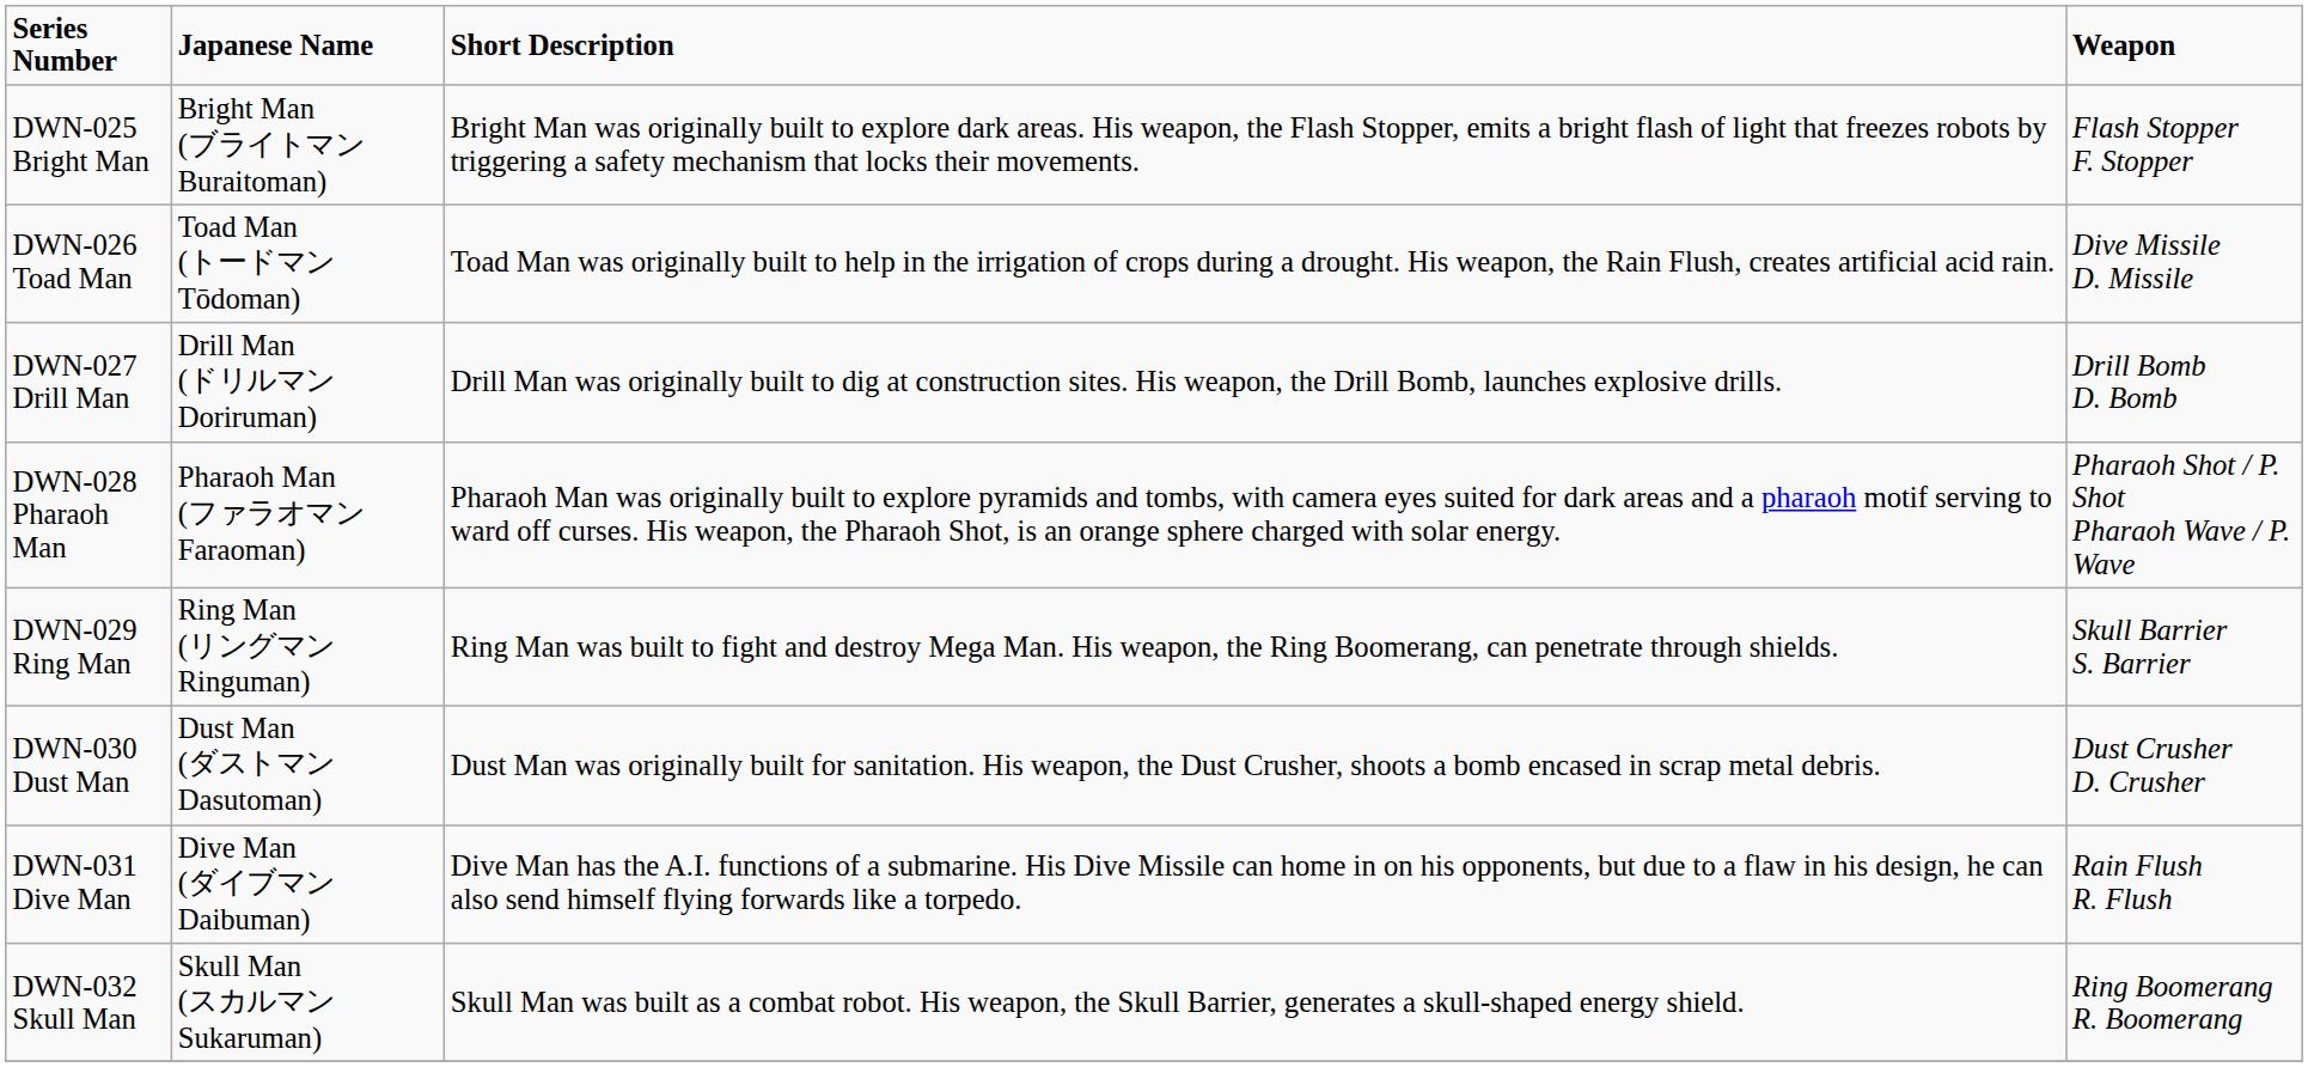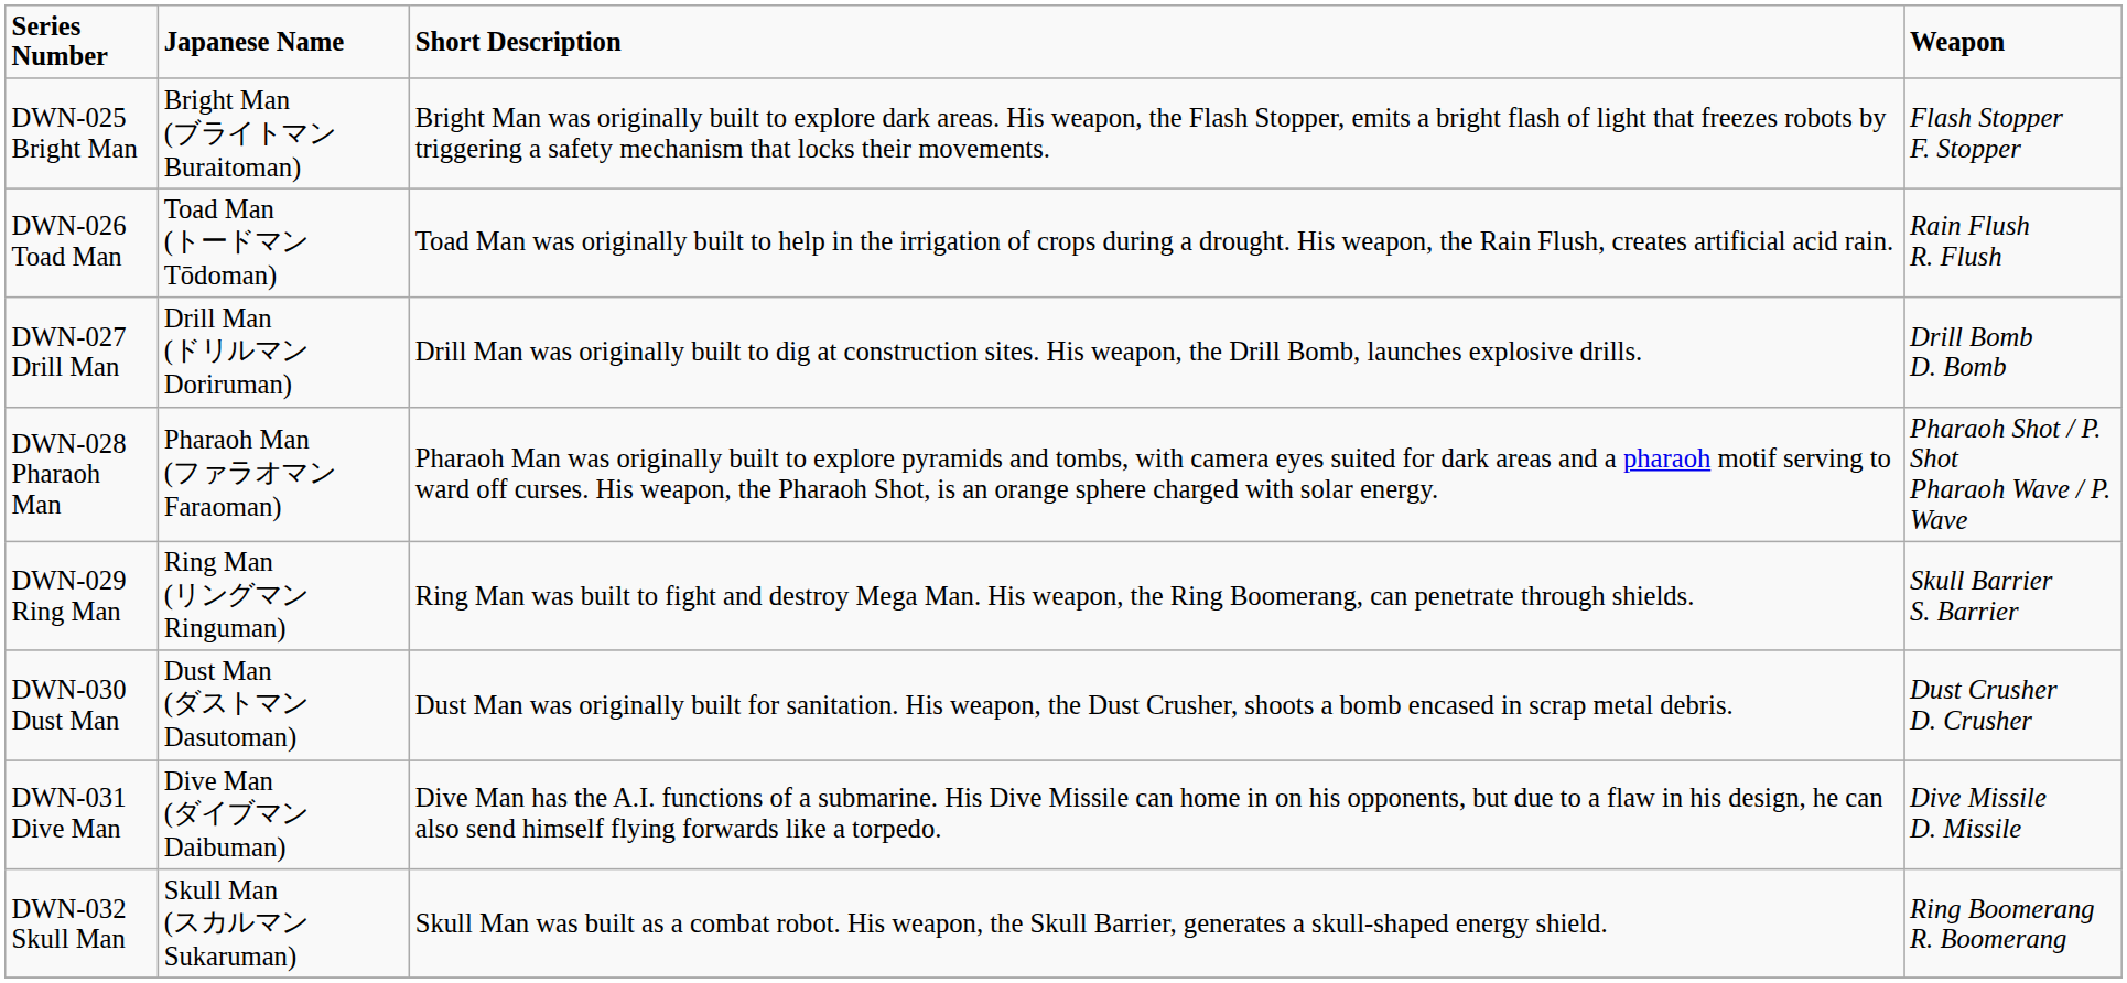 <table class="wikitable">
 <tr>
 <td><strong>Series Number</strong></td>
 <td><strong>Japanese Name</strong></td>
 <td><strong>Short Description</strong></td>
 <td><strong>Weapon</strong></td>
 </tr>
 <tr>
 <td>DWN-025<br>Bright Man</td>
 <td>Bright Man<br>(ブライトマン Buraitoman)</td>
 <td>Bright Man was originally built to explore dark areas. His weapon, the Flash Stopper, emits a bright flash of light that freezes robots by triggering a safety mechanism that locks their movements.</td>
 <td><em>Flash Stopper</em><br><em>F. Stopper</em></td>
 </tr>
 <tr>
 <td>DWN-026<br>Toad Man</td>
 <td>Toad Man<br>(トードマン Tōdoman)</td>
 <td>Toad Man was originally built to help in the irrigation of crops during a drought. His weapon, the Rain Flush, creates artificial acid rain.</td>
-<td><em>Dive Missile</em><br><em>D. Missile</em></td>
+<td><em>Rain Flush</em><br><em>R. Flush</em></td>
 </tr>
 <tr>
 <td>DWN-027<br>Drill Man</td>
 <td>Drill Man<br>(ドリルマン Doriruman)</td>
 <td>Drill Man was originally built to dig at construction sites. His weapon, the Drill Bomb, launches explosive drills.</td>
 <td><em>Drill Bomb</em><br><em>D. Bomb</em></td>
 </tr>
 <tr>
 <td>DWN-028<br>Pharaoh Man</td>
 <td>Pharaoh Man<br>(ファラオマン Faraoman)</td>
 <td>Pharaoh Man was originally built to explore pyramids and tombs, with camera eyes suited for dark areas and a <a href='#'>pharaoh</a> motif serving to ward off curses. His weapon, the Pharaoh Shot, is an orange sphere charged with solar energy.</td>
 <td><em>Pharaoh Shot / P. Shot</em><br><em>Pharaoh Wave / P. Wave</em></td>
 </tr>
 <tr>
 <td>DWN-029<br>Ring Man</td>
 <td>Ring Man<br>(リングマン Ringuman)</td>
 <td>Ring Man was built to fight and destroy Mega Man. His weapon, the Ring Boomerang, can penetrate through shields.</td>
 <td><em>Skull Barrier</em><br><em>S. Barrier</em></td>
 </tr>
 <tr>
 <td>DWN-030<br>Dust Man</td>
 <td>Dust Man<br>(ダストマン Dasutoman)</td>
 <td>Dust Man was originally built for sanitation. His weapon, the Dust Crusher, shoots a bomb encased in scrap metal debris.</td>
 <td><em>Dust Crusher</em><br><em>D. Crusher</em></td>
 </tr>
 <tr>
 <td>DWN-031<br>Dive Man</td>
 <td>Dive Man<br>(ダイブマン Daibuman)</td>
 <td>Dive Man has the A.I. functions of a submarine. His Dive Missile can home in on his opponents, but due to a flaw in his design, he can also send himself flying forwards like a torpedo.</td>
-<td><em>Rain Flush</em><br><em>R. Flush</em></td>
+<td><em>Dive Missile</em><br><em>D. Missile</em></td>
 </tr>
 <tr>
 <td>DWN-032<br>Skull Man</td>
 <td>Skull Man<br>(スカルマン Sukaruman)</td>
 <td>Skull Man was built as a combat robot. His weapon, the Skull Barrier, generates a skull-shaped energy shield.</td>
 <td><em>Ring Boomerang</em><br><em>R. Boomerang</em></td>
 </tr>
 <tr>
 </tr>
 </table>
